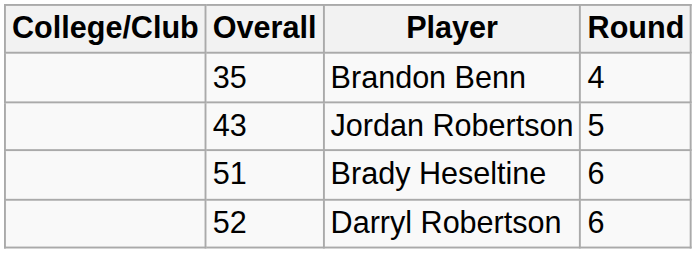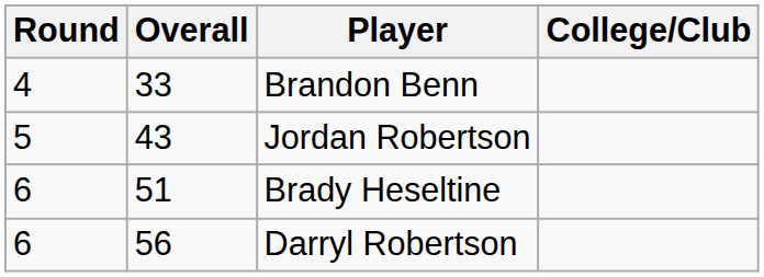 <table class="wikitable">
 <tr>
-<th>College/Club</th>
+<th>Round</th>
 <th>Overall</th>
 <th>Player</th>
-<th>Round</th>
+<th>College/Club</th>
 </tr>
 <tr>
+<td>4</td>
+<td>33</td>
+<td>Brandon Benn</td>
 <td></td>
-<td>35</td>
-<td>Brandon Benn</td>
-<td>4</td>
 </tr>
 <tr>
-<td></td>
+<td>5</td>
 <td>43</td>
 <td>Jordan Robertson</td>
-<td>5</td>
+<td></td>
 </tr>
 <tr>
-<td></td>
+<td>6</td>
 <td>51</td>
 <td>Brady Heseltine</td>
-<td>6</td>
+<td></td>
 </tr>
 <tr>
+<td>6</td>
+<td>56</td>
+<td>Darryl Robertson</td>
 <td></td>
-<td>52</td>
-<td>Darryl Robertson</td>
-<td>6</td>
 </tr>
 </table>
